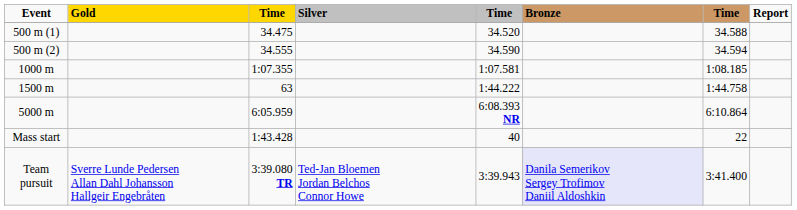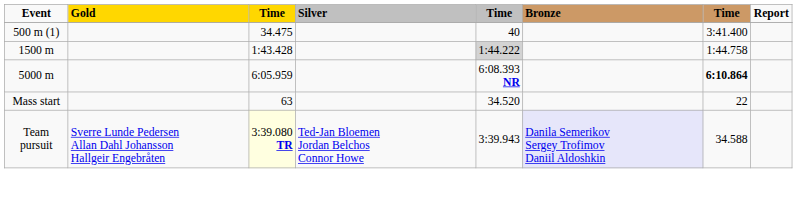 <table class="wikitable">
 <tr>
 <td width="80" align="center"><strong>Event</strong></td>
 <td width="240" bgcolor="gold"><strong>Gold</strong></td>
 <td width="50" bgcolor="gold" align="center"><strong>Time</strong></td>
 <td width="240" bgcolor="silver"><strong>Silver</strong></td>
 <td width="50" bgcolor="silver" align="center"><strong>Time</strong></td>
 <td width="240" bgcolor="#CC9966"><strong>Bronze</strong></td>
 <td width="50" bgcolor="#CC9966" align="center"><strong>Time</strong></td>
 <td width="50" align="center"><strong>Report</strong></td>
 </tr>
 <tr bgcolor="#cccccc">
 </tr>
 <tr>
 <td align="center">500 m (1)</td>
 <td></td>
 <td align="right">34.475</td>
 <td></td>
-<td align="right">34.520</td>
+<td align="right">40</td>
 <td><br></td>
-<td align="right">34.588</td>
-<td align="center"></td>
-</tr>
-<tr>
-<td align="center">500 m (2)</td>
-<td></td>
-<td align="right">34.555</td>
-<td></td>
-<td align="right">34.590</td>
-<td></td>
-<td align="right">34.594</td>
-<td align="center"></td>
-</tr>
-<tr>
-<td align="center">1000 m</td>
-<td></td>
-<td align="right">1:07.355</td>
-<td></td>
-<td align="right">1:07.581</td>
-<td></td>
-<td align="right">1:08.185</td>
+<td align="right">3:41.400</td>
 <td align="center"></td>
 </tr>
 <tr>
 <td align="center">1500 m</td>
 <td></td>
-<td align="right">63</td>
+<td align="right">1:43.428</td>
 <td></td>
-<td align="right">1:44.222</td>
+<td align="right" style="background: lightgrey;">1:44.222</td>
 <td></td>
 <td align="right">1:44.758</td>
 <td align="center"></td>
 </tr>
 <tr>
 <td align="center">5000 m</td>
 <td></td>
 <td align="right">6:05.959</td>
 <td></td>
 <td align="right">6:08.393<br><strong><a href='#'>NR</a></strong></td>
 <td></td>
-<td align="right">6:10.864</td>
+<td align="right"><strong>6:10.864</strong></td>
 <td align="center"></td>
 </tr>
 <tr>
 <td align="center">Mass start</td>
 <td></td>
-<td align="right">1:43.428</td>
+<td align="right">63</td>
 <td></td>
-<td align="right">40</td>
+<td align="right">34.520</td>
 <td></td>
 <td align="right">22</td>
 <td align="center"></td>
 </tr>
 <tr>
 <td align="center">Team pursuit</td>
 <td><br><a href='#'>Sverre Lunde Pedersen</a><br><a href='#'>Allan Dahl Johansson</a><br><a href='#'>Hallgeir Engebråten</a></td>
-<td align="right">3:39.080<br><strong><a href='#'>TR</a></strong></td>
+<td align="right" style="background: lightyellow;">3:39.080<br><strong><a href='#'>TR</a></strong></td>
 <td><br><a href='#'>Ted-Jan Bloemen</a><br><a href='#'>Jordan Belchos</a><br><a href='#'>Connor Howe</a></td>
 <td align="right">3:39.943</td>
 <td style="background: lavender;"><br><a href='#'>Danila Semerikov</a><br><a href='#'>Sergey Trofimov</a><br><a href='#'>Daniil Aldoshkin</a></td>
-<td align="right">3:41.400</td>
+<td align="right">34.588</td>
 <td align="center"></td>
 </tr>
 </table>
